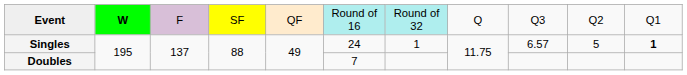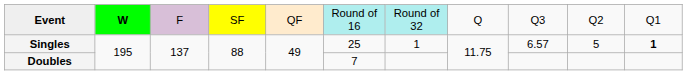 <table class=wikitable style=font-size:90%;text-align:center>
 <tr>
 <td style="width:130px; background:#efefef;"><strong>Event</strong></td>
 <td style="width:80px; background:lime;"><strong>W</strong></td>
 <td style="width:85px; background:thistle;">F</td>
 <td style="width:85px; background:#ff0;">SF</td>
 <td style="width:85px; background:#ffebcd;">QF</td>
 <td style="width:85px; background:#afeeee;">Round of 16</td>
 <td style="width:85px; background:#afeeee;">Round of 32</td>
 <td width=85>Q</td>
 <td width=85>Q3</td>
 <td width=85>Q2</td>
 <td width=85>Q1</td>
 </tr>
 <tr>
 <th style="background:#f4f4f4;">Singles</th>
 <td rowspan=2>195</td>
 <td rowspan=2>137</td>
 <td rowspan=2>88</td>
 <td rowspan=2>49</td>
-<td>24</td>
+<td>25</td>
 <td>1</td>
 <td rowspan=2>11.75</td>
 <td>6.57</td>
 <td>5</td>
 <td><strong>1</strong></td>
 </tr>
 <tr>
 <th style="background:#f4f4f4;">Doubles</th>
 <td>7</td>
 <td></td>
 <td></td>
 <td></td>
 <td></td>
 </tr>
 </table>
